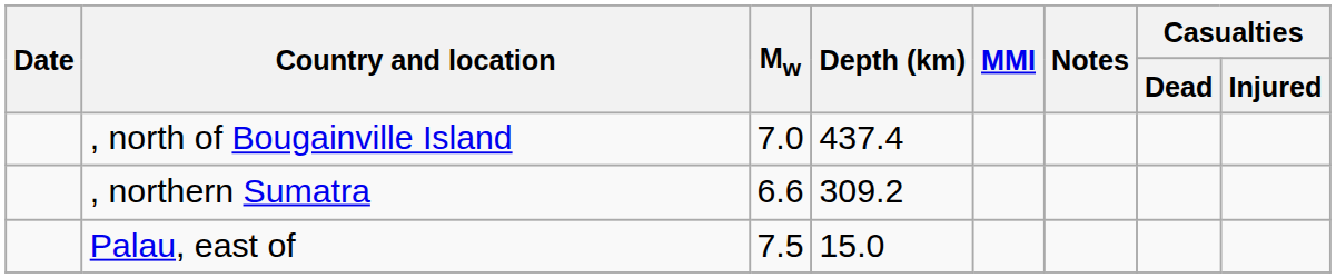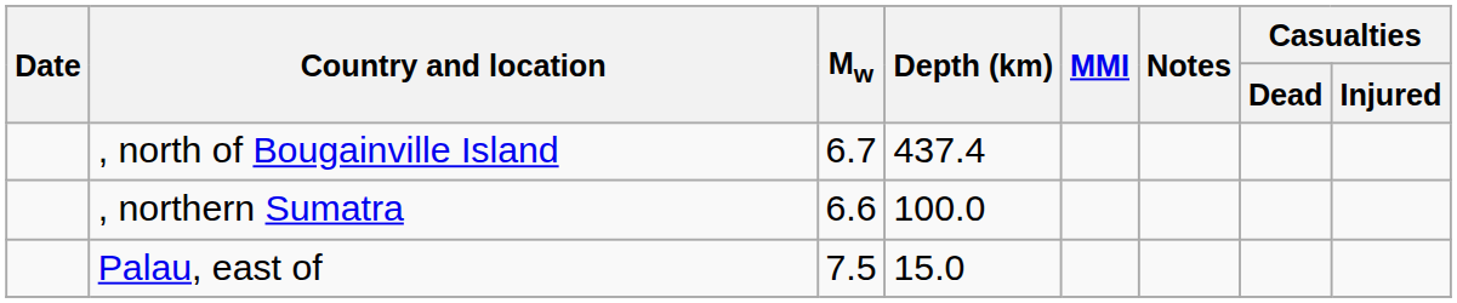 <table class="wikitable sortable sort-under" style="border:1px black; margin-left:1em;">
 <tr>
 <th rowspan="2"><small>Date</small></th>
 <th rowspan="2" style="width: 310px"><small>Country and location</small></th>
 <th rowspan="2"><small>M<sub>w</sub></small></th>
 <th rowspan="2"><small>Depth (km)</small></th>
 <th rowspan="2"><small><a href='#'>MMI</a></small></th>
 <th rowspan="2" class="unsortable"><small>Notes</small></th>
 <th colspan="2"><small>Casualties</small></th>
 </tr>
 <tr>
 <th><small>Dead</small></th>
 <th><small>Injured</small></th>
 </tr>
 <tr>
 <td></td>
 <td>, north of <a href='#'>Bougainville Island</a></td>
-<td>7.0</td>
+<td>6.7</td>
 <td>437.4</td>
 <td></td>
 <td></td>
 <td></td>
 <td></td>
 </tr>
 <tr>
 <td></td>
 <td>, northern <a href='#'>Sumatra</a></td>
 <td>6.6</td>
-<td>309.2</td>
+<td>100.0</td>
 <td></td>
 <td></td>
 <td></td>
 <td></td>
 </tr>
 <tr>
 <td></td>
 <td> <a href='#'>Palau</a>, east of</td>
 <td>7.5</td>
 <td>15.0</td>
 <td></td>
 <td></td>
 <td></td>
 <td></td>
 </tr>
 </table>
